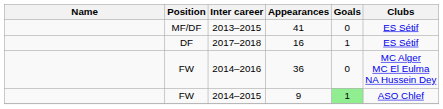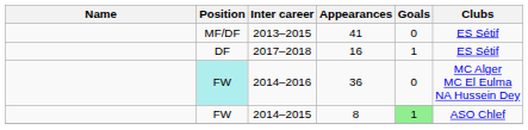 <table class="wikitable sortable" style="text-align: center;">
 <tr>
 <th style="width:16em">Name</th>
 <th>Position</th>
 <th>Inter career</th>
 <th>Appearances</th>
 <th>Goals</th>
 <th>Clubs</th>
 </tr>
 <tr>
 <td align="left"></td>
 <td>MF/DF</td>
 <td>2013–2015</td>
 <td>41</td>
 <td>0</td>
 <td><a href='#'>ES Sétif</a></td>
 </tr>
 <tr>
 <td align="left"></td>
 <td>DF</td>
 <td>2017–2018</td>
 <td>16</td>
 <td>1</td>
 <td><a href='#'>ES Sétif</a></td>
 </tr>
 <tr>
 <td align="left"></td>
-<td>FW</td>
+<td style="background: paleturquoise;">FW</td>
 <td>2014–2016</td>
 <td>36</td>
 <td>0</td>
 <td><a href='#'>MC Alger</a><br><a href='#'>MC El Eulma</a><br><a href='#'>NA Hussein Dey</a></td>
 </tr>
 <tr>
 <td align="left"></td>
 <td>FW</td>
 <td>2014–2015</td>
-<td>9</td>
+<td>8</td>
 <td style="background: lightgreen;">1</td>
 <td><a href='#'>ASO Chlef</a></td>
 </tr>
 <tr>
 </tr>
 </table>
